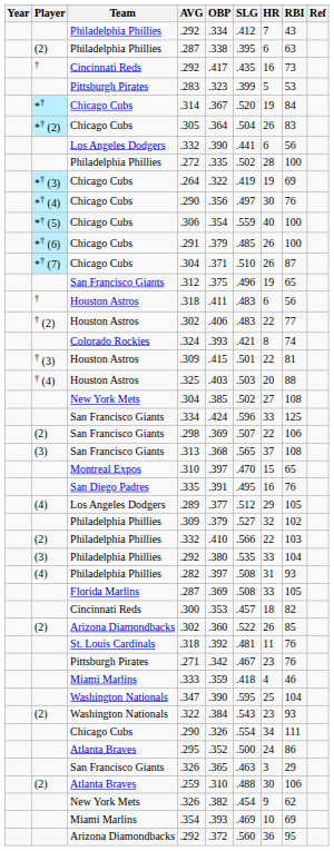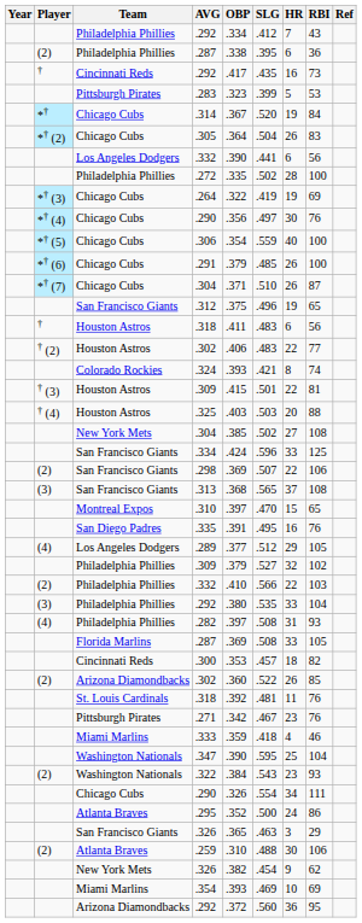 <table class="wikitable sortable" border="1">
 <tr>
 <th>Year</th>
 <th>Player</th>
 <th>Team</th>
 <th>AVG</th>
 <th>OBP</th>
 <th>SLG</th>
 <th>HR</th>
 <th>RBI</th>
 <th class="unsortable">Ref</th>
 </tr>
 <tr>
 <td></td>
 <td></td>
 <td><a href='#'>Philadelphia Phillies</a></td>
 <td>.292</td>
 <td>.334</td>
 <td>.412</td>
 <td>7</td>
 <td>43</td>
 <td></td>
 </tr>
 <tr>
 <td></td>
 <td> (2)</td>
 <td>Philadelphia Phillies</td>
 <td>.287</td>
 <td>.338</td>
 <td>.395</td>
 <td>6</td>
-<td>63</td>
+<td>36</td>
 <td></td>
 </tr>
 <tr>
 <td></td>
 <td><sup>†</sup></td>
 <td><a href='#'>Cincinnati Reds</a></td>
 <td>.292</td>
 <td>.417</td>
 <td>.435</td>
 <td>16</td>
 <td>73</td>
 <td></td>
 </tr>
 <tr>
 <td></td>
 <td></td>
 <td><a href='#'>Pittsburgh Pirates</a></td>
 <td>.283</td>
 <td>.323</td>
 <td>.399</td>
 <td>5</td>
 <td>53</td>
 <td></td>
 </tr>
 <tr>
 <td></td>
 <td bgcolor=#bbeeff>*<sup>†</sup></td>
 <td><a href='#'>Chicago Cubs</a></td>
 <td>.314</td>
 <td>.367</td>
 <td>.520</td>
 <td>19</td>
 <td>84</td>
 <td></td>
 </tr>
 <tr>
 <td></td>
 <td bgcolor=#bbeeff>*<sup>†</sup> (2)</td>
 <td>Chicago Cubs</td>
 <td>.305</td>
 <td>.364</td>
 <td>.504</td>
 <td>26</td>
 <td>83</td>
 <td></td>
 </tr>
 <tr>
 <td></td>
 <td></td>
 <td><a href='#'>Los Angeles Dodgers</a></td>
 <td>.332</td>
 <td>.390</td>
 <td>.441</td>
 <td>6</td>
 <td>56</td>
 <td></td>
 </tr>
 <tr>
 <td></td>
 <td></td>
 <td>Philadelphia Phillies</td>
 <td>.272</td>
 <td>.335</td>
 <td>.502</td>
 <td>28</td>
 <td>100</td>
 <td></td>
 </tr>
 <tr>
 <td></td>
 <td bgcolor=#bbeeff>*<sup>†</sup> (3)</td>
 <td>Chicago Cubs</td>
 <td>.264</td>
 <td>.322</td>
 <td>.419</td>
 <td>19</td>
 <td>69</td>
 <td></td>
 </tr>
 <tr>
 <td></td>
 <td bgcolor=#bbeeff>*<sup>†</sup> (4)</td>
 <td>Chicago Cubs</td>
 <td>.290</td>
 <td>.356</td>
 <td>.497</td>
 <td>30</td>
 <td>76</td>
 <td></td>
 </tr>
 <tr>
 <td></td>
 <td bgcolor=#bbeeff>*<sup>†</sup> (5)</td>
 <td>Chicago Cubs</td>
 <td>.306</td>
 <td>.354</td>
 <td>.559</td>
 <td>40</td>
 <td>100</td>
 <td></td>
 </tr>
 <tr>
 <td></td>
 <td bgcolor=#bbeeff>*<sup>†</sup> (6)</td>
 <td>Chicago Cubs</td>
 <td>.291</td>
 <td>.379</td>
 <td>.485</td>
 <td>26</td>
 <td>100</td>
 <td></td>
 </tr>
 <tr>
 <td></td>
 <td bgcolor=#bbeeff>*<sup>†</sup> (7)</td>
 <td>Chicago Cubs</td>
 <td>.304</td>
 <td>.371</td>
 <td>.510</td>
 <td>26</td>
 <td>87</td>
 <td></td>
 </tr>
 <tr>
 <td></td>
 <td></td>
 <td><a href='#'>San Francisco Giants</a></td>
 <td>.312</td>
 <td>.375</td>
 <td>.496</td>
 <td>19</td>
 <td>65</td>
 <td></td>
 </tr>
 <tr>
 <td></td>
 <td><sup>†</sup></td>
 <td><a href='#'>Houston Astros</a></td>
 <td>.318</td>
 <td>.411</td>
 <td>.483</td>
 <td>6</td>
 <td>56</td>
 <td></td>
 </tr>
 <tr>
 <td></td>
 <td><sup>†</sup> (2)</td>
 <td>Houston Astros</td>
 <td>.302</td>
 <td>.406</td>
 <td>.483</td>
 <td>22</td>
 <td>77</td>
 <td></td>
 </tr>
 <tr>
 <td></td>
 <td></td>
 <td><a href='#'>Colorado Rockies</a></td>
 <td>.324</td>
 <td>.393</td>
 <td>.421</td>
 <td>8</td>
 <td>74</td>
 <td></td>
 </tr>
 <tr>
 <td></td>
 <td><sup>†</sup> (3)</td>
 <td>Houston Astros</td>
 <td>.309</td>
 <td>.415</td>
 <td>.501</td>
 <td>22</td>
 <td>81</td>
 <td></td>
 </tr>
 <tr>
 <td></td>
 <td><sup>†</sup> (4)</td>
 <td>Houston Astros</td>
 <td>.325</td>
 <td>.403</td>
 <td>.503</td>
 <td>20</td>
 <td>88</td>
 <td></td>
 </tr>
 <tr>
 <td></td>
 <td></td>
 <td><a href='#'>New York Mets</a></td>
 <td>.304</td>
 <td>.385</td>
 <td>.502</td>
 <td>27</td>
 <td>108</td>
 <td></td>
 </tr>
 <tr>
 <td></td>
 <td></td>
 <td>San Francisco Giants</td>
 <td>.334</td>
 <td>.424</td>
 <td>.596</td>
 <td>33</td>
 <td>125</td>
 <td></td>
 </tr>
 <tr>
 <td></td>
 <td> (2)</td>
 <td>San Francisco Giants</td>
 <td>.298</td>
 <td>.369</td>
 <td>.507</td>
 <td>22</td>
 <td>106</td>
 <td></td>
 </tr>
 <tr>
 <td></td>
 <td> (3)</td>
 <td>San Francisco Giants</td>
 <td>.313</td>
 <td>.368</td>
 <td>.565</td>
 <td>37</td>
 <td>108</td>
 <td></td>
 </tr>
 <tr>
 <td></td>
 <td></td>
 <td><a href='#'>Montreal Expos</a></td>
 <td>.310</td>
 <td>.397</td>
 <td>.470</td>
 <td>15</td>
 <td>65</td>
 <td></td>
 </tr>
 <tr>
 <td></td>
 <td></td>
 <td><a href='#'>San Diego Padres</a></td>
 <td>.335</td>
 <td>.391</td>
 <td>.495</td>
 <td>16</td>
 <td>76</td>
 <td></td>
 </tr>
 <tr>
 <td></td>
 <td> (4)</td>
 <td>Los Angeles Dodgers</td>
 <td>.289</td>
 <td>.377</td>
 <td>.512</td>
 <td>29</td>
 <td>105</td>
 <td></td>
 </tr>
 <tr>
 <td></td>
 <td></td>
 <td>Philadelphia Phillies</td>
 <td>.309</td>
 <td>.379</td>
 <td>.527</td>
 <td>32</td>
 <td>102</td>
 <td></td>
 </tr>
 <tr>
 <td></td>
 <td> (2)</td>
 <td>Philadelphia Phillies</td>
 <td>.332</td>
 <td>.410</td>
 <td>.566</td>
 <td>22</td>
 <td>103</td>
 <td></td>
 </tr>
 <tr>
 <td></td>
 <td> (3)</td>
 <td>Philadelphia Phillies</td>
 <td>.292</td>
 <td>.380</td>
 <td>.535</td>
 <td>33</td>
 <td>104</td>
 <td></td>
 </tr>
 <tr>
 <td></td>
 <td> (4)</td>
 <td>Philadelphia Phillies</td>
 <td>.282</td>
 <td>.397</td>
 <td>.508</td>
 <td>31</td>
 <td>93</td>
 <td></td>
 </tr>
 <tr>
 <td></td>
 <td></td>
 <td><a href='#'>Florida Marlins</a></td>
 <td>.287</td>
 <td>.369</td>
 <td>.508</td>
 <td>33</td>
 <td>105</td>
 <td></td>
 </tr>
 <tr>
 <td></td>
 <td></td>
 <td>Cincinnati Reds</td>
 <td>.300</td>
 <td>.353</td>
 <td>.457</td>
 <td>18</td>
 <td>82</td>
 <td></td>
 </tr>
 <tr>
 <td></td>
 <td> (2)</td>
 <td><a href='#'>Arizona Diamondbacks</a></td>
 <td>.302</td>
 <td>.360</td>
 <td>.522</td>
 <td>26</td>
 <td>85</td>
 <td></td>
 </tr>
 <tr>
 <td></td>
 <td></td>
 <td><a href='#'>St. Louis Cardinals</a></td>
 <td>.318</td>
 <td>.392</td>
 <td>.481</td>
 <td>11</td>
 <td>76</td>
 <td></td>
 </tr>
 <tr>
 <td></td>
 <td></td>
 <td>Pittsburgh Pirates</td>
 <td>.271</td>
 <td>.342</td>
 <td>.467</td>
 <td>23</td>
 <td>76</td>
 <td></td>
 </tr>
 <tr>
 <td></td>
 <td></td>
 <td><a href='#'>Miami Marlins</a></td>
 <td>.333</td>
 <td>.359</td>
 <td>.418</td>
 <td>4</td>
 <td>46</td>
 <td></td>
 </tr>
 <tr>
 <td></td>
 <td></td>
 <td><a href='#'>Washington Nationals</a></td>
 <td>.347</td>
 <td>.390</td>
 <td>.595</td>
 <td>25</td>
 <td>104</td>
 <td></td>
 </tr>
 <tr>
 <td></td>
 <td> (2)</td>
 <td>Washington Nationals</td>
 <td>.322</td>
 <td>.384</td>
 <td>.543</td>
 <td>23</td>
 <td>93</td>
 <td></td>
 </tr>
 <tr>
 <td></td>
 <td></td>
 <td>Chicago Cubs</td>
 <td>.290</td>
 <td>.326</td>
 <td>.554</td>
 <td>34</td>
 <td>111</td>
 <td></td>
 </tr>
 <tr>
 <td></td>
 <td></td>
 <td><a href='#'>Atlanta Braves</a></td>
 <td>.295</td>
 <td>.352</td>
 <td>.500</td>
 <td>24</td>
 <td>86</td>
 <td></td>
 </tr>
 <tr>
 <td></td>
 <td></td>
 <td>San Francisco Giants</td>
 <td>.326</td>
 <td>.365</td>
 <td>.463</td>
 <td>3</td>
 <td>29</td>
 <td></td>
 </tr>
 <tr>
 <td></td>
 <td> (2)</td>
 <td><a href='#'>Atlanta Braves</a></td>
 <td>.259</td>
 <td>.310</td>
 <td>.488</td>
 <td>30</td>
 <td>106</td>
 <td></td>
 </tr>
 <tr>
 <td></td>
 <td></td>
 <td>New York Mets</td>
 <td>.326</td>
 <td>.382</td>
 <td>.454</td>
 <td>9</td>
 <td>62</td>
 <td></td>
 </tr>
 <tr>
 <td></td>
 <td></td>
 <td>Miami Marlins</td>
 <td>.354</td>
 <td>.393</td>
 <td>.469</td>
 <td>10</td>
 <td>69</td>
 <td></td>
 </tr>
 <tr>
 <td></td>
 <td></td>
 <td>Arizona Diamondbacks</td>
 <td>.292</td>
 <td>.372</td>
 <td>.560</td>
 <td>36</td>
 <td>95</td>
 <td></td>
 </tr>
 </table>
